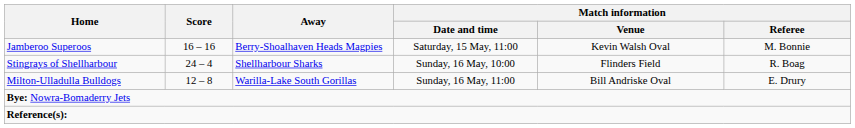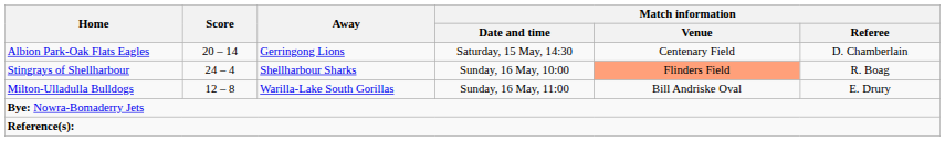 <table class="wikitable" width="100% text-align:center;">
 <tr>
 <th rowspan="2" width="19%">Home</th>
 <th rowspan="2" width="8%">Score</th>
 <th rowspan="2" width="19%">Away</th>
 <th colspan="3">Match information</th>
 </tr>
 <tr bgcolor="#CCCCCC">
 <th width="17%">Date and time</th>
 <th width="22%">Venue</th>
 <th>Referee</th>
 </tr>
 <tr>
-<td> <a href='#'>Jamberoo Superoos</a></td>
-<td style="text-align:center;">16 – 16</td>
-<td> <a href='#'>Berry-Shoalhaven Heads Magpies</a></td>
-<td style="text-align:center;">Saturday, 15 May, 11:00</td>
-<td style="text-align:center;">Kevin Walsh Oval</td>
-<td style="text-align:center;">M. Bonnie</td>
+<td> <a href='#'>Albion Park-Oak Flats Eagles</a></td>
+<td style="text-align:center;">20 – 14</td>
+<td> <a href='#'>Gerringong Lions</a></td>
+<td style="text-align:center;">Saturday, 15 May, 14:30</td>
+<td style="text-align:center;">Centenary Field</td>
+<td style="text-align:center;">D. Chamberlain</td>
 </tr>
 <tr>
 <td> <a href='#'>Stingrays of Shellharbour</a></td>
 <td style="text-align:center;">24 – 4</td>
 <td> <a href='#'>Shellharbour Sharks</a></td>
 <td style="text-align:center;">Sunday, 16 May, 10:00</td>
-<td style="text-align:center;">Flinders Field</td>
+<td style="background: lightsalmon; text-align:center;">Flinders Field</td>
 <td style="text-align:center;">R. Boag</td>
 </tr>
 <tr>
 <td> <a href='#'>Milton-Ulladulla Bulldogs</a></td>
 <td style="text-align:center;">12 – 8</td>
 <td> <a href='#'>Warilla-Lake South Gorillas</a></td>
 <td style="text-align:center;">Sunday, 16 May, 11:00</td>
 <td style="text-align:center;">Bill Andriske Oval</td>
 <td style="text-align:center;">E. Drury</td>
 </tr>
 <tr>
 <td colspan="6" align="centre"><strong>Bye:</strong>  <a href='#'>Nowra-Bomaderry Jets</a></td>
 </tr>
 <tr>
 <td colspan="6"><strong>Reference(s):</strong> </td>
 </tr>
 </table>
